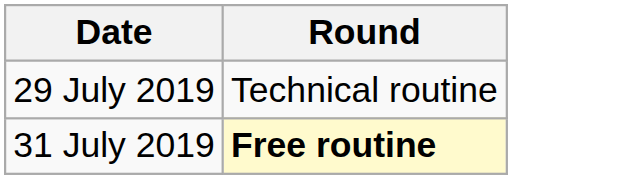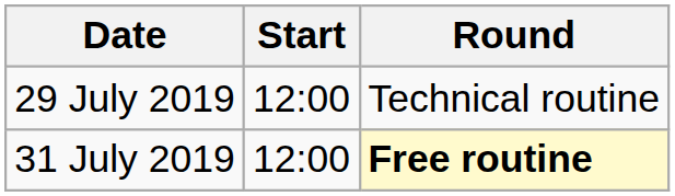 <table class=wikitable>
 <tr>
 <th>Date</th>
+<th>Start</th>
 <th>Round</th>
 </tr>
 <tr>
 <td>29 July 2019</td>
+<td>12:00</td>
 <td>Technical routine</td>
 </tr>
 <tr>
 <td>31 July 2019</td>
+<td>12:00</td>
 <td style=background:lemonchiffon><strong>Free routine</strong></td>
 </tr>
 </table>
